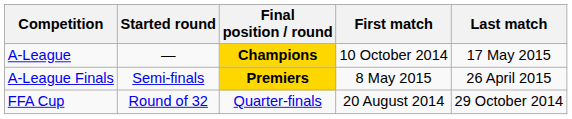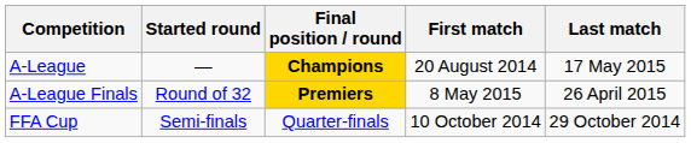 <table class="wikitable">
 <tr>
 <th>Competition</th>
 <th>Started round</th>
 <th>Final <br>position / round</th>
 <th>First match</th>
 <th>Last match</th>
 </tr>
 <tr style="text-align: center">
 <td align=left><a href='#'>A-League</a></td>
 <td>—</td>
 <td style="background:gold;"><strong>Champions</strong></td>
-<td>10 October 2014</td>
+<td>20 August 2014</td>
 <td>17 May 2015</td>
 </tr>
 <tr style="text-align: center">
 <td align=left><a href='#'>A-League Finals</a></td>
-<td><a href='#'>Semi-finals</a></td>
+<td><a href='#'>Round of 32</a></td>
 <td style="background:gold;"><strong>Premiers</strong></td>
 <td>8 May 2015</td>
 <td>26 April 2015</td>
 </tr>
 <tr style="text-align: center">
 <td align=left><a href='#'>FFA Cup</a></td>
-<td><a href='#'>Round of 32</a></td>
+<td><a href='#'>Semi-finals</a></td>
 <td><a href='#'>Quarter-finals</a></td>
-<td>20 August 2014</td>
+<td>10 October 2014</td>
 <td>29 October 2014</td>
 </tr>
 </table>
